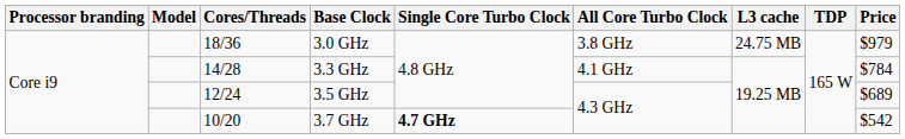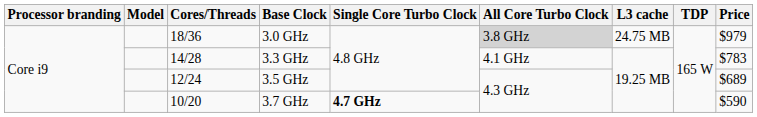 <table class="wikitable">
 <tr>
 <th>Processor branding</th>
 <th>Model</th>
 <th>Cores/Threads</th>
 <th>Base Clock</th>
 <th>Single Core Turbo Clock</th>
 <th>All Core Turbo Clock</th>
 <th>L3 cache</th>
 <th>TDP</th>
 <th>Price</th>
 </tr>
 <tr>
 <td rowspan="4">Core i9</td>
 <td></td>
 <td>18/36</td>
 <td>3.0 GHz</td>
 <td rowspan="3">4.8 GHz</td>
-<td>3.8 GHz</td>
+<td style="background: lightgrey;">3.8 GHz</td>
 <td>24.75 MB</td>
 <td rowspan="4">165 W</td>
 <td>$979</td>
 </tr>
 <tr>
 <td></td>
 <td>14/28</td>
 <td>3.3 GHz</td>
 <td>4.1 GHz</td>
 <td rowspan="3">19.25 MB</td>
-<td>$784</td>
+<td>$783</td>
 </tr>
 <tr>
 <td></td>
 <td>12/24</td>
 <td>3.5 GHz</td>
 <td rowspan="2">4.3 GHz</td>
 <td>$689</td>
 </tr>
 <tr>
 <td></td>
 <td>10/20</td>
 <td>3.7 GHz</td>
 <td><strong>4.7 GHz</strong></td>
-<td>$542</td>
+<td>$590</td>
 </tr>
 </table>
